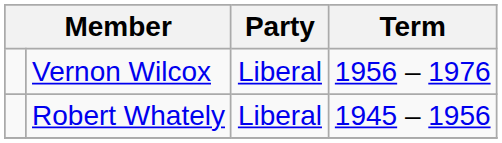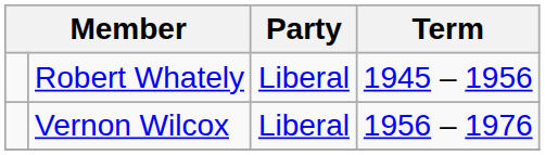 <table class="wikitable">
 <tr>
 <th colspan="2">Member</th>
 <th>Party</th>
 <th>Term</th>
 </tr>
 <tr>
 <td> </td>
+<td><a href='#'>Robert Whately</a></td>
+<td><a href='#'>Liberal</a></td>
+<td><a href='#'>1945</a> – <a href='#'>1956</a></td>
+</tr>
+<tr>
+<td> </td>
 <td><a href='#'>Vernon Wilcox</a></td>
 <td><a href='#'>Liberal</a></td>
 <td><a href='#'>1956</a> – <a href='#'>1976</a></td>
 </tr>
 <tr>
-<td> </td>
-<td><a href='#'>Robert Whately</a></td>
-<td><a href='#'>Liberal</a></td>
-<td><a href='#'>1945</a> – <a href='#'>1956</a></td>
-</tr>
-<tr>
 </tr>
 </table>
